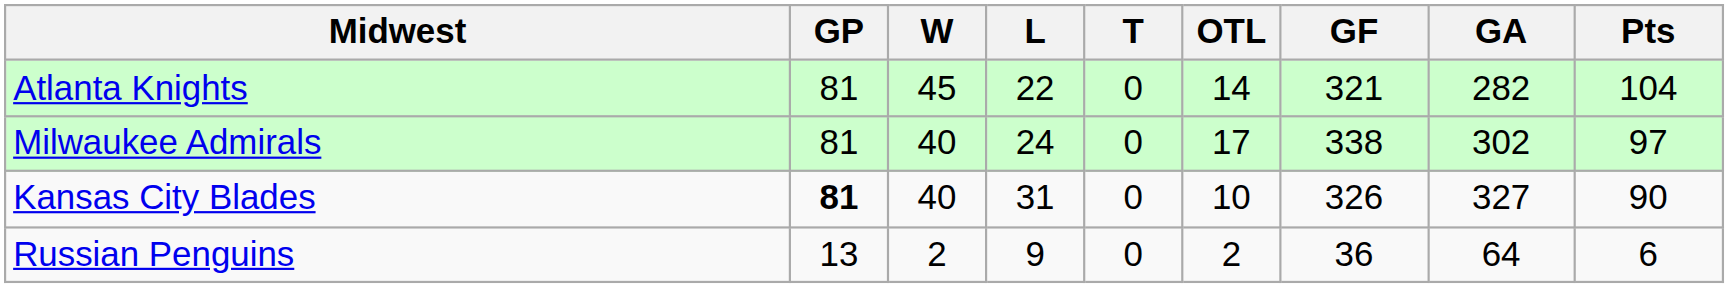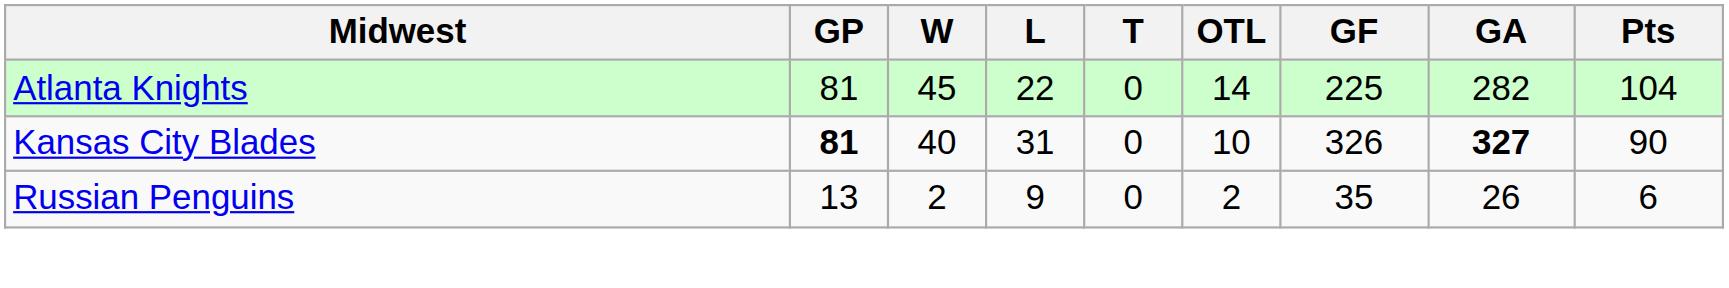 <table class="wikitable">
 <tr>
 <th width="40%">Midwest</th>
 <th width="5%">GP</th>
 <th width="5%">W</th>
 <th width="5%">L</th>
 <th width="5%">T</th>
 <th width="5%">OTL</th>
 <th width="7.5%">GF</th>
 <th width="7.5%">GA</th>
 <th width="7.5%">Pts</th>
 </tr>
 <tr align="center" bgcolor="#CCFFCC">
 <td align="left"><a href='#'>Atlanta Knights</a></td>
 <td>81</td>
 <td>45</td>
 <td>22</td>
 <td>0</td>
 <td>14</td>
-<td>321</td>
+<td>225</td>
 <td>282</td>
 <td>104</td>
-</tr>
-<tr align="center" bgcolor="#CCFFCC">
-<td align="left"><a href='#'>Milwaukee Admirals</a></td>
-<td>81</td>
-<td>40</td>
-<td>24</td>
-<td>0</td>
-<td>17</td>
-<td>338</td>
-<td>302</td>
-<td>97</td>
 </tr>
 <tr align="center">
 <td align="left"><a href='#'>Kansas City Blades</a></td>
 <td><strong>81</strong></td>
 <td>40</td>
 <td>31</td>
 <td>0</td>
 <td>10</td>
 <td>326</td>
-<td>327</td>
+<td><strong>327</strong></td>
 <td>90</td>
 </tr>
 <tr align="center">
 <td align="left"><a href='#'>Russian Penguins</a></td>
 <td>13</td>
 <td>2</td>
 <td>9</td>
 <td>0</td>
 <td>2</td>
-<td>36</td>
-<td>64</td>
+<td>35</td>
+<td>26</td>
 <td>6</td>
 </tr>
 </table>
